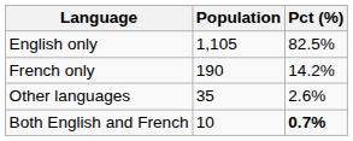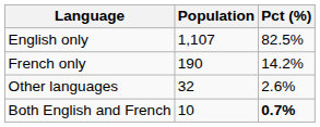 <table class="wikitable">
 <tr>
 <th>Language</th>
 <th>Population</th>
 <th>Pct (%)</th>
 </tr>
 <tr>
 <td>English only</td>
-<td>1,105</td>
+<td>1,107</td>
 <td>82.5%</td>
 </tr>
 <tr>
 <td>French only</td>
 <td>190</td>
 <td>14.2%</td>
 </tr>
 <tr>
 <td>Other languages</td>
-<td>35</td>
+<td>32</td>
 <td>2.6%</td>
 </tr>
 <tr>
 <td>Both English and French</td>
 <td>10</td>
 <td><strong>0.7%</strong></td>
 </tr>
 </table>
